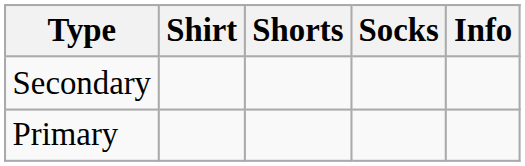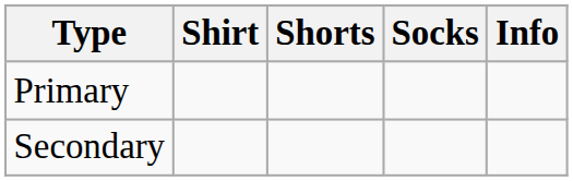 <table class="wikitable">
 <tr>
 <th>Type</th>
 <th>Shirt</th>
 <th>Shorts</th>
 <th>Socks</th>
 <th>Info</th>
 </tr>
 <tr>
+<td>Primary</td>
+<td></td>
+<td></td>
+<td></td>
+<td></td>
+</tr>
+<tr>
 <td>Secondary</td>
 <td></td>
 <td></td>
 <td></td>
 <td></td>
 </tr>
-<tr>
-<td>Primary</td>
-<td></td>
-<td></td>
-<td></td>
-<td></td>
-</tr>
 </table>
